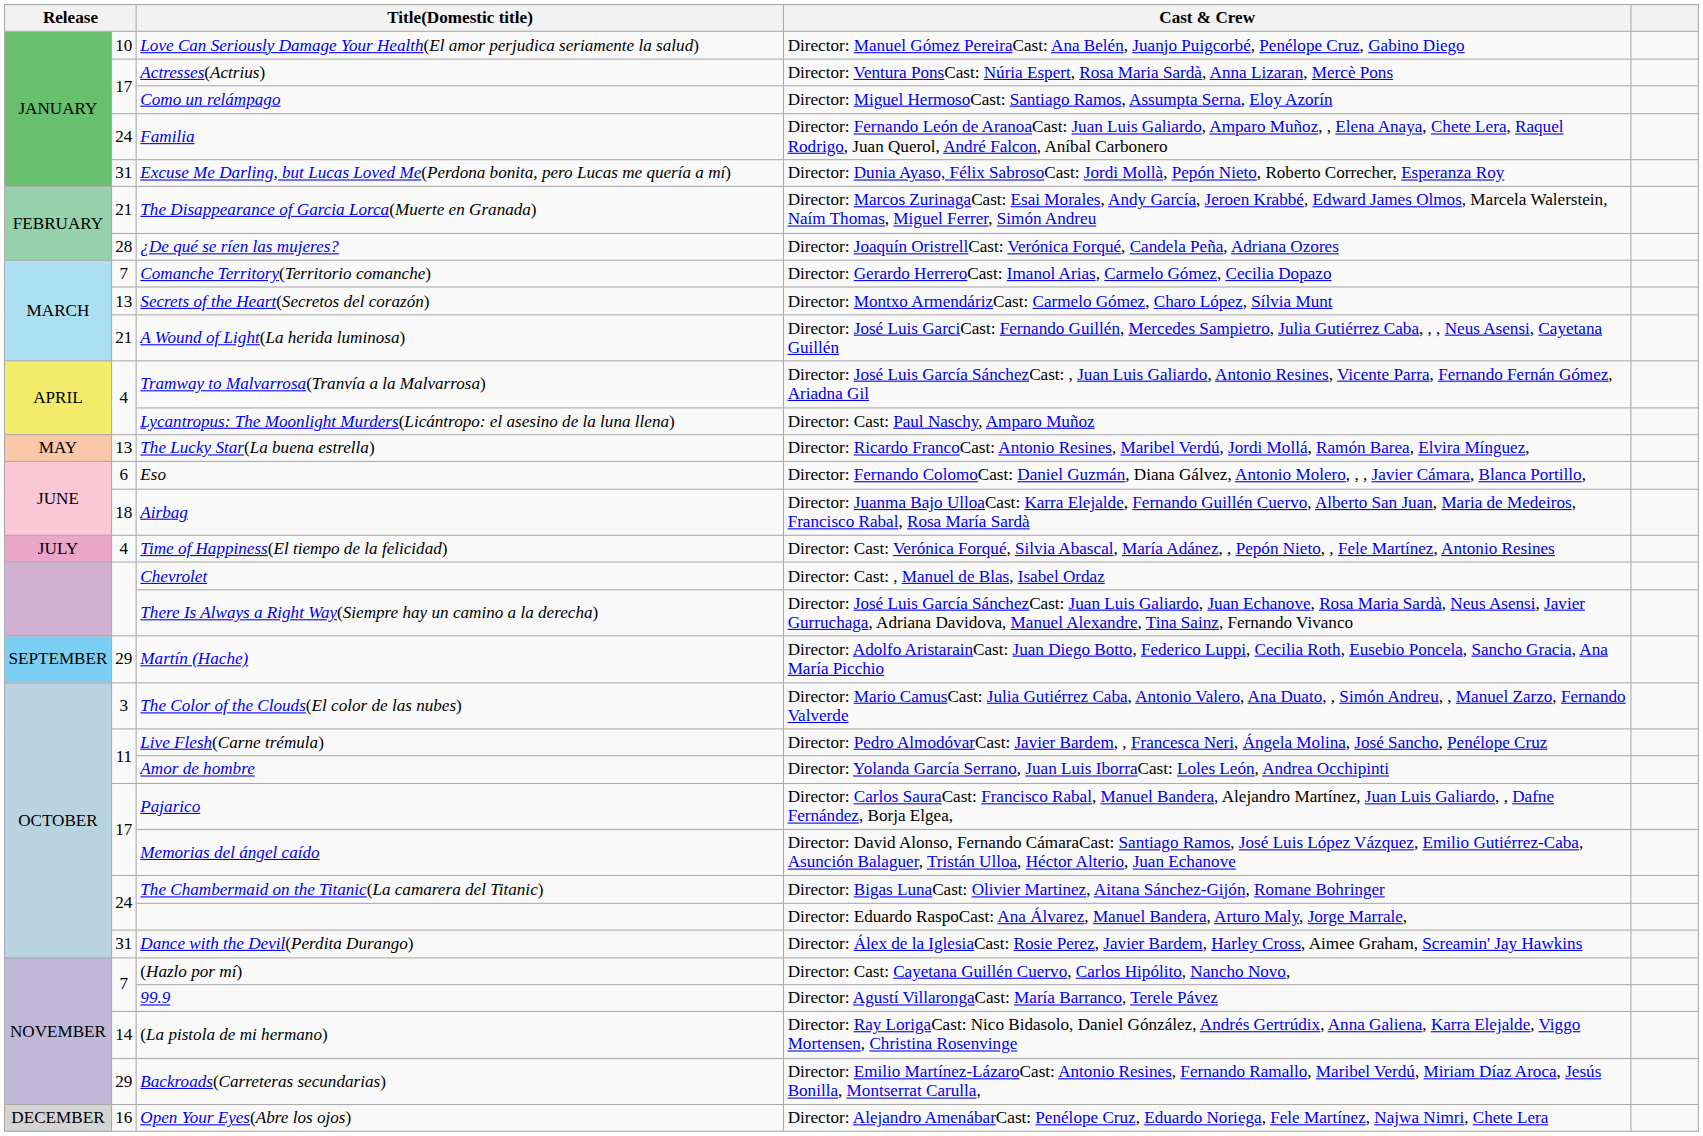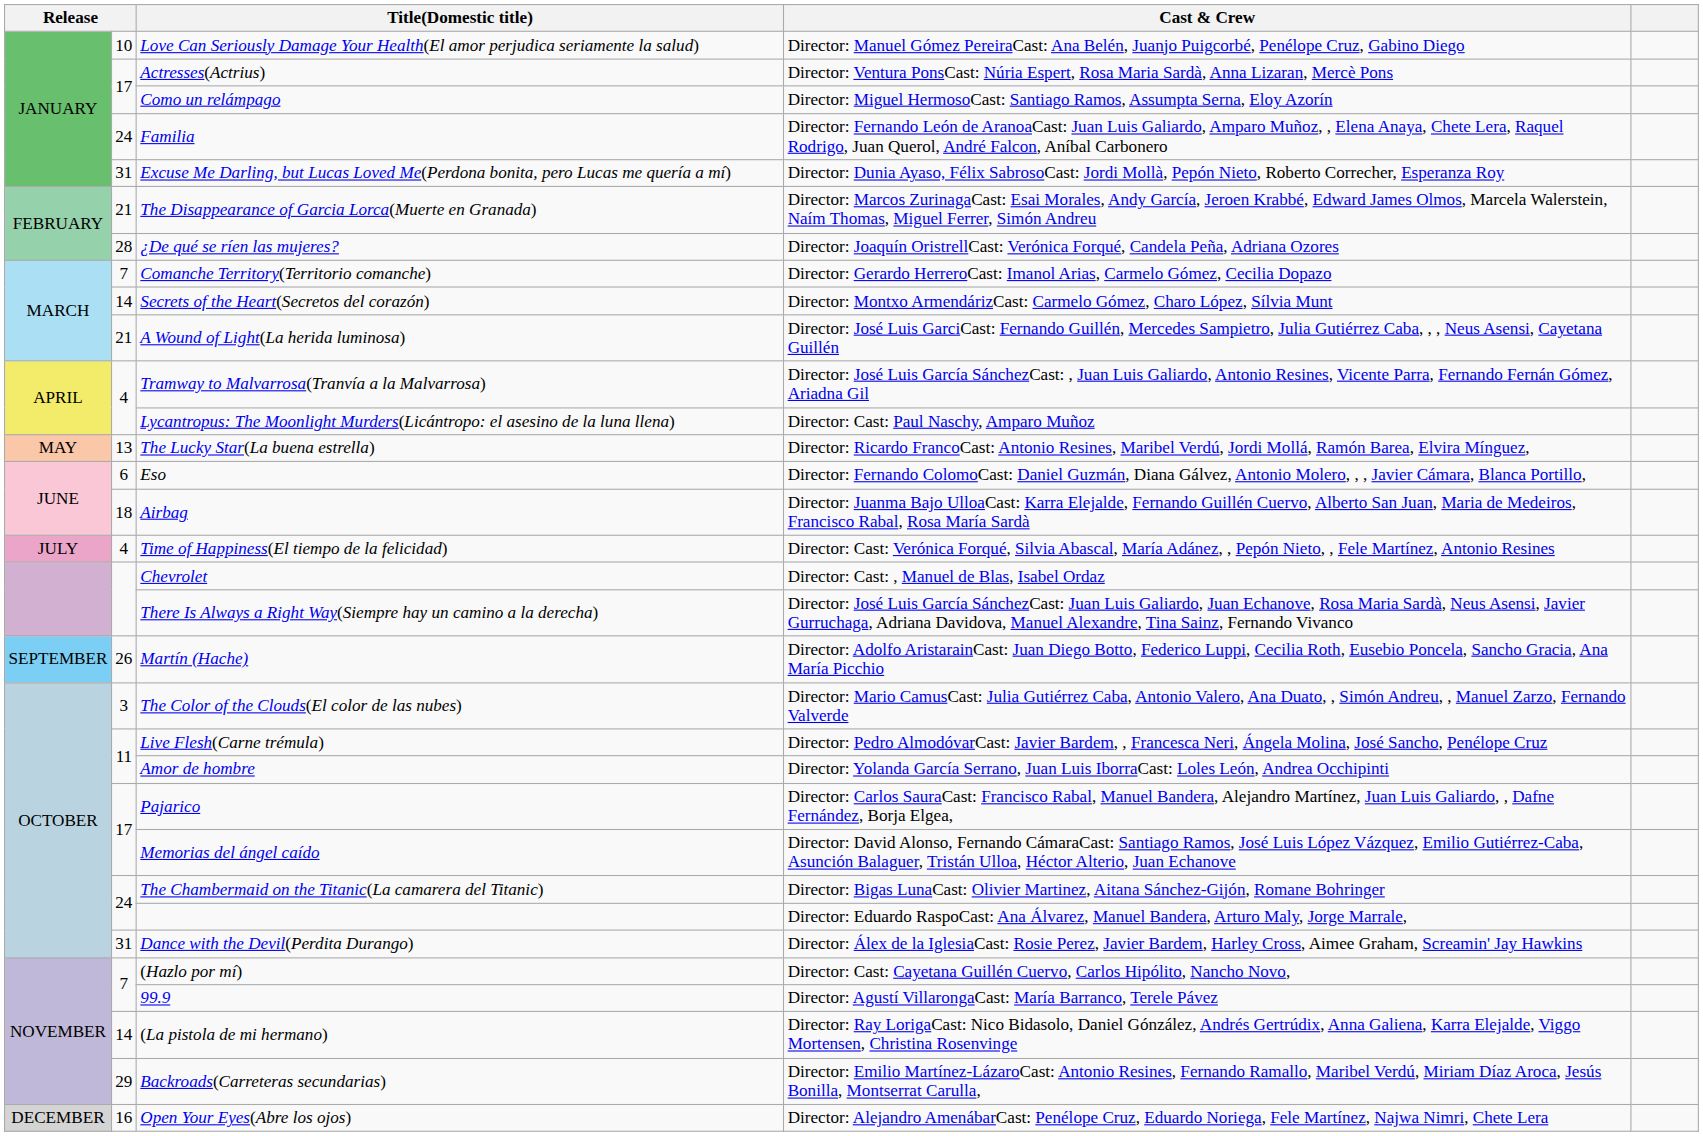 <table class="wikitable sortable" style="width:100%;">
 <tr>
 <th colspan="2" style="width:5%;">Release</th>
 <th>Title(Domestic title)</th>
 <th style="width:50%;">Cast & Crew</th>
 <th style="width:4%;"></th>
 </tr>
 <tr>
 <td align = "center" rowspan = "5" bgcolor = #68bf6e>JANUARY</td>
 <td align = "center">10</td>
 <td><em><a href='#'>Love Can Seriously Damage Your Health</a></em>(<em>El amor perjudica seriamente la salud</em>)</td>
 <td>Director: <a href='#'>Manuel Gómez Pereira</a>Cast: <a href='#'>Ana Belén</a>, <a href='#'>Juanjo Puigcorbé</a>, <a href='#'>Penélope Cruz</a>, <a href='#'>Gabino Diego</a></td>
 <td align = "center"></td>
 </tr>
 <tr>
 <td rowspan = "2" align = "center">17</td>
 <td><em><a href='#'>Actresses</a></em>(<em>Actrius</em>)</td>
 <td>Director: <a href='#'>Ventura Pons</a>Cast: <a href='#'>Núria Espert</a>, <a href='#'>Rosa Maria Sardà</a>, <a href='#'>Anna Lizaran</a>, <a href='#'>Mercè Pons</a></td>
 <td align = "center"></td>
 </tr>
 <tr>
 <td><em><a href='#'>Como un relámpago</a></em></td>
 <td>Director: <a href='#'>Miguel Hermoso</a>Cast: <a href='#'>Santiago Ramos</a>, <a href='#'>Assumpta Serna</a>, <a href='#'>Eloy Azorín</a></td>
 <td align = "center"></td>
 </tr>
 <tr>
 <td align = "center">24</td>
 <td><em><a href='#'>Familia</a></em></td>
 <td>Director: <a href='#'>Fernando León de Aranoa</a>Cast: <a href='#'>Juan Luis Galiardo</a>, <a href='#'>Amparo Muñoz</a>, , <a href='#'>Elena Anaya</a>, <a href='#'>Chete Lera</a>, <a href='#'>Raquel Rodrigo</a>, Juan Querol, <a href='#'>André Falcon</a>, Aníbal Carbonero</td>
 <td align = "center"></td>
 </tr>
 <tr>
 <td align = "center">31</td>
 <td><em><a href='#'>Excuse Me Darling, but Lucas Loved Me</a></em>(<em>Perdona bonita, pero Lucas me quería a mí</em>)</td>
 <td>Director: <a href='#'>Dunia Ayaso, Félix Sabroso</a>Cast: <a href='#'>Jordi Mollà</a>, <a href='#'>Pepón Nieto</a>, Roberto Correcher, <a href='#'>Esperanza Roy</a></td>
 <td align = "center"></td>
 </tr>
 <tr>
 <td align = "center" rowspan = "2" bgcolor = "#95d1ab">FEBRUARY</td>
 <td align = "center">21</td>
 <td><em><a href='#'>The Disappearance of Garcia Lorca</a></em>(<em>Muerte en Granada</em>)</td>
 <td>Director: <a href='#'>Marcos Zurinaga</a>Cast: <a href='#'>Esai Morales</a>, <a href='#'>Andy García</a>, <a href='#'>Jeroen Krabbé</a>, <a href='#'>Edward James Olmos</a>, Marcela Walerstein, <a href='#'>Naím Thomas</a>, <a href='#'>Miguel Ferrer</a>, <a href='#'>Simón Andreu</a></td>
 <td align = "center"></td>
 </tr>
 <tr>
 <td align = "center">28</td>
 <td><em><a href='#'>¿De qué se ríen las mujeres?</a></em></td>
 <td>Director: <a href='#'>Joaquín Oristrell</a>Cast: <a href='#'>Verónica Forqué</a>, <a href='#'>Candela Peña</a>, <a href='#'>Adriana Ozores</a></td>
 <td align = "center"></td>
 </tr>
 <tr>
 <td align = "center" rowspan = "3" bgcolor = "#abdff4">MARCH</td>
 <td align = "center">7</td>
 <td><em><a href='#'>Comanche Territory</a></em>(<em>Territorio comanche</em>)</td>
 <td>Director: <a href='#'>Gerardo Herrero</a>Cast: <a href='#'>Imanol Arias</a>, <a href='#'>Carmelo Gómez</a>, <a href='#'>Cecilia Dopazo</a></td>
 <td align = "center"></td>
 </tr>
 <tr>
-<td align = "center">13</td>
+<td align = "center">14</td>
 <td><em><a href='#'>Secrets of the Heart</a></em>(<em>Secretos del corazón</em>)</td>
 <td>Director: <a href='#'>Montxo Armendáriz</a>Cast: <a href='#'>Carmelo Gómez</a>, <a href='#'>Charo López</a>, <a href='#'>Sílvia Munt</a></td>
 <td align = "center"></td>
 </tr>
 <tr>
 <td align = "center">21</td>
 <td><em><a href='#'>A Wound of Light</a></em>(<em>La herida luminosa</em>)</td>
 <td>Director: <a href='#'>José Luis Garci</a>Cast: <a href='#'>Fernando Guillén</a>, <a href='#'>Mercedes Sampietro</a>, <a href='#'>Julia Gutiérrez Caba</a>, , , <a href='#'>Neus Asensi</a>, <a href='#'>Cayetana Guillén</a></td>
 <td align = "center"></td>
 </tr>
 <tr>
 <td align = "center" rowspan = "2" bgcolor = "f3ec6a">APRIL</td>
 <td align = "center" rowspan = "2">4</td>
 <td><em><a href='#'>Tramway to Malvarrosa</a></em>(<em>Tranvía a la Malvarrosa</em>)</td>
 <td>Director: <a href='#'>José Luis García Sánchez</a>Cast: , <a href='#'>Juan Luis Galiardo</a>, <a href='#'>Antonio Resines</a>, <a href='#'>Vicente Parra</a>, <a href='#'>Fernando Fernán Gómez</a>, <a href='#'>Ariadna Gil</a></td>
 <td align = "center"></td>
 </tr>
 <tr>
 <td><em><a href='#'>Lycantropus: The Moonlight Murders</a></em>(<em>Licántropo: el asesino de la luna llena</em>)</td>
 <td>Director: Cast: <a href='#'>Paul Naschy</a>, <a href='#'>Amparo Muñoz</a></td>
 <td align = "center"></td>
 </tr>
 <tr>
 <td align = "center" rowspan = "1" bgcolor = "#fac7a8">MAY</td>
 <td align = "center">13</td>
 <td><em><a href='#'>The Lucky Star</a></em>(<em>La buena estrella</em>)</td>
 <td>Director: <a href='#'>Ricardo Franco</a>Cast: <a href='#'>Antonio Resines</a>, <a href='#'>Maribel Verdú</a>, <a href='#'>Jordi Mollá</a>, <a href='#'>Ramón Barea</a>, <a href='#'>Elvira Mínguez</a>, </td>
 <td align = "center"></td>
 </tr>
 <tr>
 <td align = "center" rowspan = "2" bgcolor = "#fac7d6">JUNE</td>
 <td align = "center">6</td>
 <td><em>Eso</em></td>
 <td>Director: <a href='#'>Fernando Colomo</a>Cast: <a href='#'>Daniel Guzmán</a>, Diana Gálvez, <a href='#'>Antonio Molero</a>, , , <a href='#'>Javier Cámara</a>, <a href='#'>Blanca Portillo</a>, </td>
 <td align = "center"></td>
 </tr>
 <tr>
 <td align = "center">18</td>
 <td><em><a href='#'>Airbag</a></em></td>
 <td>Director: <a href='#'>Juanma Bajo Ulloa</a>Cast: <a href='#'>Karra Elejalde</a>, <a href='#'>Fernando Guillén Cuervo</a>, <a href='#'>Alberto San Juan</a>, <a href='#'>Maria de Medeiros</a>, <a href='#'>Francisco Rabal</a>, <a href='#'>Rosa María Sardà</a></td>
 <td align = "center"></td>
 </tr>
 <tr>
 <td align = "center" rowspan = "1" bgcolor = "#eba5c9">JULY</td>
 <td align = "center">4</td>
 <td><em><a href='#'>Time of Happiness</a></em>(<em>El tiempo de la felicidad</em>)</td>
 <td>Director: Cast: <a href='#'>Verónica Forqué</a>, <a href='#'>Silvia Abascal</a>, <a href='#'>María Adánez</a>, , <a href='#'>Pepón Nieto</a>, , <a href='#'>Fele Martínez</a>, <a href='#'>Antonio Resines</a></td>
 <td align = "center"></td>
 </tr>
 <tr>
 <td rowspan = "2" bgcolor = "#d2b0d1"></td>
 <td rowspan = "2"></td>
 <td><em><a href='#'>Chevrolet</a></em></td>
 <td>Director: Cast: , <a href='#'>Manuel de Blas</a>, <a href='#'>Isabel Ordaz</a></td>
 <td align = "center"></td>
 </tr>
 <tr>
 <td><em><a href='#'>There Is Always a Right Way</a></em>(<em>Siempre hay un camino a la derecha</em>)</td>
 <td>Director: <a href='#'>José Luis García Sánchez</a>Cast: <a href='#'>Juan Luis Galiardo</a>, <a href='#'>Juan Echanove</a>, <a href='#'>Rosa Maria Sardà</a>, <a href='#'>Neus Asensi</a>, <a href='#'>Javier Gurruchaga</a>, Adriana Davidova, <a href='#'>Manuel Alexandre</a>, <a href='#'>Tina Sainz</a>, Fernando Vivanco</td>
 <td></td>
 </tr>
 <tr>
 <td align = "center" rowspan = "1" bgcolor = "#7bcff4">SEPTEMBER</td>
-<td align = "center">29</td>
+<td align = "center">26</td>
 <td><em><a href='#'>Martín (Hache)</a></em></td>
 <td>Director: <a href='#'>Adolfo Aristarain</a>Cast:  <a href='#'>Juan Diego Botto</a>, <a href='#'>Federico Luppi</a>, <a href='#'>Cecilia Roth</a>, <a href='#'>Eusebio Poncela</a>, <a href='#'>Sancho Gracia</a>, <a href='#'>Ana María Picchio</a></td>
 <td align = "center"></td>
 </tr>
 <tr>
 <td align = "center" rowspan = "8" bgcolor = "#b9d4e">OCTOBER</td>
 <td align = "center">3</td>
 <td><em><a href='#'>The Color of the Clouds</a></em>(<em>El color de las nubes</em>)</td>
 <td>Director: <a href='#'>Mario Camus</a>Cast: <a href='#'>Julia Gutiérrez Caba</a>, <a href='#'>Antonio Valero</a>, <a href='#'>Ana Duato</a>, , <a href='#'>Simón Andreu</a>, , <a href='#'>Manuel Zarzo</a>, <a href='#'>Fernando Valverde</a></td>
 <td align = "center"></td>
 </tr>
 <tr>
 <td align = "center" rowspan = "2">11</td>
 <td><em><a href='#'>Live Flesh</a></em>(<em>Carne trémula</em>)</td>
 <td>Director: <a href='#'>Pedro Almodóvar</a>Cast: <a href='#'>Javier Bardem</a>, , <a href='#'>Francesca Neri</a>, <a href='#'>Ángela Molina</a>, <a href='#'>José Sancho</a>, <a href='#'>Penélope Cruz</a></td>
 <td align = "center"></td>
 </tr>
 <tr>
 <td><em><a href='#'>Amor de hombre</a></em></td>
 <td>Director: <a href='#'>Yolanda García Serrano</a>, <a href='#'>Juan Luis Iborra</a>Cast: <a href='#'>Loles León</a>, <a href='#'>Andrea Occhipinti</a></td>
 <td align = "center"></td>
 </tr>
 <tr>
 <td rowspan = "2" align = "center">17</td>
 <td><em><a href='#'>Pajarico</a></em></td>
 <td>Director: <a href='#'>Carlos Saura</a>Cast: <a href='#'>Francisco Rabal</a>, <a href='#'>Manuel Bandera</a>, Alejandro Martínez, <a href='#'>Juan Luis Galiardo</a>, , <a href='#'>Dafne Fernández</a>, Borja Elgea, </td>
 <td align = "center"></td>
 </tr>
 <tr>
 <td><em><a href='#'>Memorias del ángel caído</a></em></td>
 <td>Director: David Alonso, Fernando CámaraCast: <a href='#'>Santiago Ramos</a>, <a href='#'>José Luis López Vázquez</a>, <a href='#'>Emilio Gutiérrez-Caba</a>, <a href='#'>Asunción Balaguer</a>, <a href='#'>Tristán Ulloa</a>, <a href='#'>Héctor Alterio</a>, <a href='#'>Juan Echanove</a></td>
 <td align = "center"></td>
 </tr>
 <tr>
 <td rowspan = "2" align = "center">24</td>
 <td><em><a href='#'>The Chambermaid on the Titanic</a></em>(<em>La camarera del Titanic</em>)</td>
 <td>Director: <a href='#'>Bigas Luna</a>Cast: <a href='#'>Olivier Martinez</a>, <a href='#'>Aitana Sánchez-Gijón</a>, <a href='#'>Romane Bohringer</a></td>
 <td align = "center"></td>
 </tr>
 <tr>
 <td><em></em></td>
 <td>Director: Eduardo RaspoCast: <a href='#'>Ana Álvarez</a>, <a href='#'>Manuel Bandera</a>, <a href='#'>Arturo Maly</a>, <a href='#'>Jorge Marrale</a>, </td>
 <td></td>
 </tr>
 <tr>
 <td align = "center">31</td>
 <td><em><a href='#'>Dance with the Devil</a></em>(<em>Perdita Durango</em>)</td>
 <td>Director: <a href='#'>Álex de la Iglesia</a>Cast: <a href='#'>Rosie Perez</a>, <a href='#'>Javier Bardem</a>, <a href='#'>Harley Cross</a>, Aimee Graham, <a href='#'>Screamin' Jay Hawkins</a></td>
 <td align = "center"></td>
 </tr>
 <tr>
 <td align = "center" rowspan = "4" bgcolor = "#bfb8d9">NOVEMBER</td>
 <td rowspan = "2" align = "center">7</td>
 <td><em></em>(<em>Hazlo por mí</em>)</td>
 <td>Director: Cast: <a href='#'>Cayetana Guillén Cuervo</a>, <a href='#'>Carlos Hipólito</a>, <a href='#'>Nancho Novo</a>,</td>
 <td align = "center"></td>
 </tr>
 <tr>
 <td><em><a href='#'>99.9</a></em></td>
 <td>Director: <a href='#'>Agustí Villaronga</a>Cast: <a href='#'>María Barranco</a>, <a href='#'>Terele Pávez</a></td>
 <td align = "center"></td>
 </tr>
 <tr>
 <td align = "center">14</td>
 <td><em></em>(<em>La pistola de mi hermano</em>)</td>
 <td>Director: <a href='#'>Ray Loriga</a>Cast: Nico Bidasolo, Daniel Gónzález, <a href='#'>Andrés Gertrúdix</a>, <a href='#'>Anna Galiena</a>, <a href='#'>Karra Elejalde</a>, <a href='#'>Viggo Mortensen</a>, <a href='#'>Christina Rosenvinge</a></td>
 <td align = "center"></td>
 </tr>
 <tr>
 <td align = "center">29</td>
 <td><em><a href='#'>Backroads</a></em>(<em>Carreteras secundarias</em>)</td>
 <td>Director: <a href='#'>Emilio Martínez-Lázaro</a>Cast: <a href='#'>Antonio Resines</a>, <a href='#'>Fernando Ramallo</a>, <a href='#'>Maribel Verdú</a>, <a href='#'>Miriam Díaz Aroca</a>, <a href='#'>Jesús Bonilla</a>, <a href='#'>Montserrat Carulla</a>, </td>
 <td align = "center"></td>
 </tr>
 <tr>
 <td align = "center" rowspan = "1" bgcolor = "#d4d4d4">DECEMBER</td>
 <td align = "center">16</td>
 <td><em><a href='#'>Open Your Eyes</a></em>(<em>Abre los ojos</em>)</td>
 <td>Director: <a href='#'>Alejandro Amenábar</a>Cast: <a href='#'>Penélope Cruz</a>, <a href='#'>Eduardo Noriega</a>, <a href='#'>Fele Martínez</a>, <a href='#'>Najwa Nimri</a>, <a href='#'>Chete Lera</a></td>
 <td align = "center"></td>
 </tr>
 </table>
